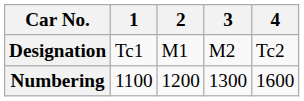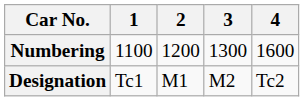 <table class="wikitable">
 <tr>
 <th>Car No.</th>
 <th>1</th>
 <th>2</th>
 <th>3</th>
 <th>4</th>
 </tr>
 <tr>
+<th>Numbering</th>
+<td>1100</td>
+<td>1200</td>
+<td>1300</td>
+<td>1600</td>
+</tr>
+<tr>
 <th>Designation</th>
 <td>Tc1</td>
 <td>M1</td>
 <td>M2</td>
 <td>Tc2</td>
 </tr>
-<tr>
-<th>Numbering</th>
-<td>1100</td>
-<td>1200</td>
-<td>1300</td>
-<td>1600</td>
-</tr>
 </table>
